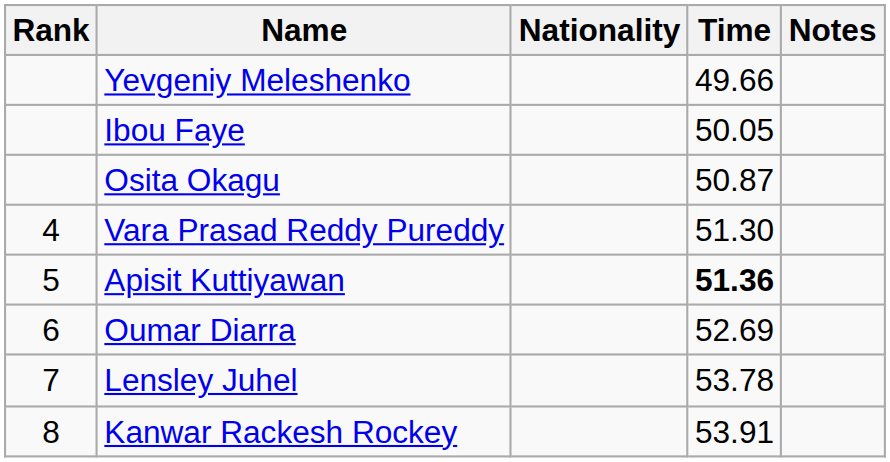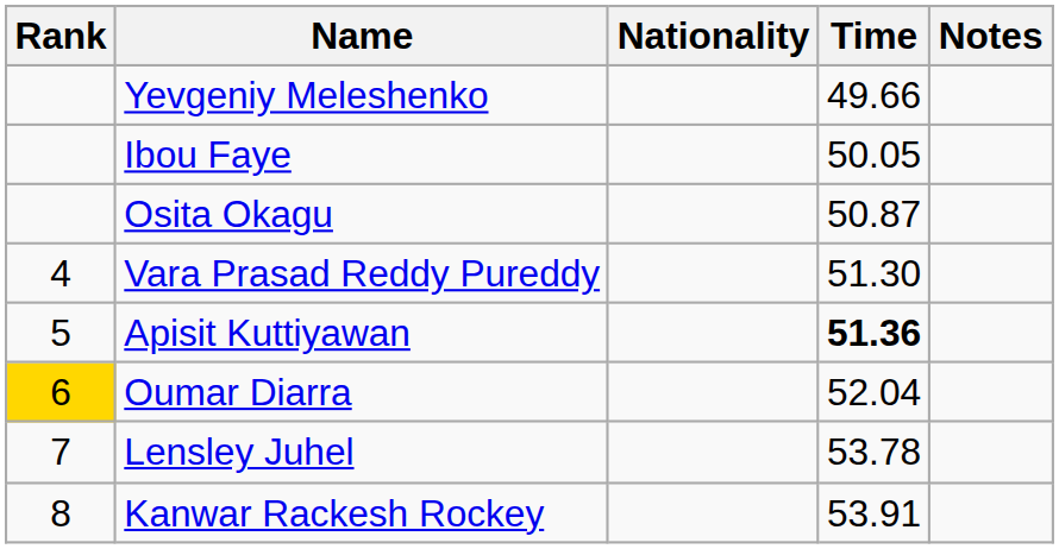 <table class="wikitable sortable" style="text-align:center;font-size:95%">
 <tr>
 <th>Rank</th>
 <th>Name</th>
 <th>Nationality</th>
 <th>Time</th>
 <th>Notes</th>
 </tr>
 <tr>
 <td></td>
 <td align=left><a href='#'>Yevgeniy Meleshenko</a></td>
 <td align=left></td>
 <td>49.66</td>
 <td></td>
 </tr>
 <tr>
 <td></td>
 <td align=left><a href='#'>Ibou Faye</a></td>
 <td align=left></td>
 <td>50.05</td>
 <td></td>
 </tr>
 <tr>
 <td></td>
 <td align=left><a href='#'>Osita Okagu</a></td>
 <td align=left></td>
 <td>50.87</td>
 <td></td>
 </tr>
 <tr>
 <td>4</td>
 <td align=left><a href='#'>Vara Prasad Reddy Pureddy</a></td>
 <td align=left></td>
 <td>51.30</td>
 <td></td>
 </tr>
 <tr>
 <td>5</td>
 <td align=left><a href='#'>Apisit Kuttiyawan</a></td>
 <td align=left></td>
 <td><strong>51.36</strong></td>
 <td></td>
 </tr>
 <tr>
-<td>6</td>
+<td style="background: gold;">6</td>
 <td align=left><a href='#'>Oumar Diarra</a></td>
 <td align=left></td>
-<td>52.69</td>
+<td>52.04</td>
 <td></td>
 </tr>
 <tr>
 <td>7</td>
 <td align=left><a href='#'>Lensley Juhel</a></td>
 <td align=left></td>
 <td>53.78</td>
 <td></td>
 </tr>
 <tr>
 <td>8</td>
 <td align=left><a href='#'>Kanwar Rackesh Rockey</a></td>
 <td align=left></td>
 <td>53.91</td>
 <td></td>
 </tr>
 </table>
